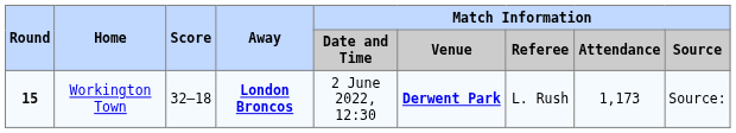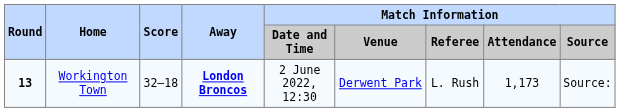 <table border=1 style="border-collapse:collapse; font-size:90%; text-align:center;" cellpadding=3 cellspacing=0 width=100%>
 <tr style="background:#c1d8ff;">
 <th scope="col" rowspan=2 width=1%>Round</th>
 <th scope="col" rowspan=2 width=19%>Home</th>
 <th scope="col" rowspan=2 width=6%>Score</th>
 <th scope="col" rowspan=2 width=19%>Away</th>
 <th colspan=5>Match Information</th>
 </tr>
 <tr style="background:#cccccc;">
 <th scope="col" width=17%>Date and Time</th>
 <th scope="col" width=22%>Venue</th>
 <th scope="col" width=10%>Referee</th>
 <th scope="col" width=7%>Attendance</th>
 <th scope="col" width=7%>Source</th>
 </tr>
 <tr style="background:#f5faff;">
-<td><strong>15</strong></td>
+<td><strong>13</strong></td>
 <td> <a href='#'>Workington Town</a></td>
 <td>32–18</td>
 <td><strong> <a href='#'>London Broncos</a></strong></td>
 <td>2 June 2022, 12:30</td>
-<td><strong><a href='#'>Derwent Park</a></strong></td>
+<td><a href='#'>Derwent Park</a></td>
 <td>L. Rush</td>
 <td>1,173</td>
 <td>Source:</td>
 </tr>
 </table>
